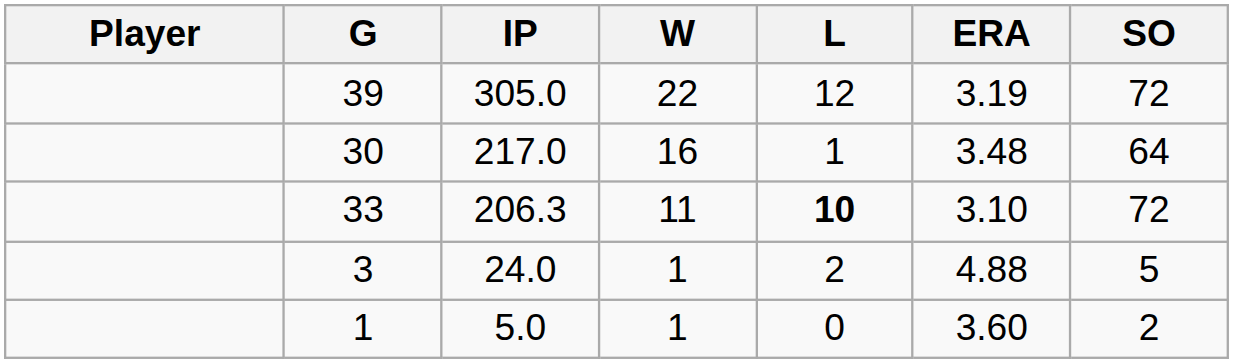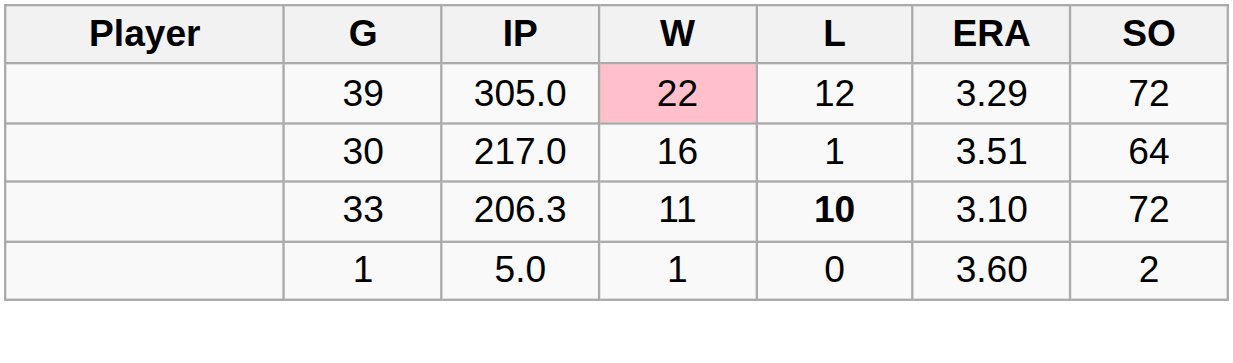 <table class="wikitable sortable">
 <tr>
 <th bgcolor="#DDDDFF" width="16%">Player</th>
 <th bgcolor="#DDDDFF" width="9%">G</th>
 <th bgcolor="#DDDDFF" width="9%">IP</th>
 <th bgcolor="#DDDDFF" width="9%">W</th>
 <th bgcolor="#DDDDFF" width="9%">L</th>
 <th bgcolor="#DDDDFF" width="9%">ERA</th>
 <th bgcolor="#DDDDFF" width="9%">SO</th>
 </tr>
 <tr align="center">
 <td></td>
 <td>39</td>
 <td>305.0</td>
-<td>22</td>
+<td style="background: pink;">22</td>
 <td>12</td>
-<td>3.19</td>
+<td>3.29</td>
 <td>72</td>
 </tr>
 <tr align="center">
 <td></td>
 <td>30</td>
 <td>217.0</td>
 <td>16</td>
 <td>1</td>
-<td>3.48</td>
+<td>3.51</td>
 <td>64</td>
 </tr>
 <tr align="center">
 <td></td>
 <td>33</td>
 <td>206.3</td>
 <td>11</td>
 <td><strong>10</strong></td>
 <td>3.10</td>
 <td>72</td>
 </tr>
 <tr align="center">
 <td></td>
-<td>3</td>
-<td>24.0</td>
-<td>1</td>
-<td>2</td>
-<td>4.88</td>
-<td>5</td>
-</tr>
-<tr align="center">
-<td></td>
 <td>1</td>
 <td>5.0</td>
 <td>1</td>
 <td>0</td>
 <td>3.60</td>
 <td>2</td>
 </tr>
 </table>
